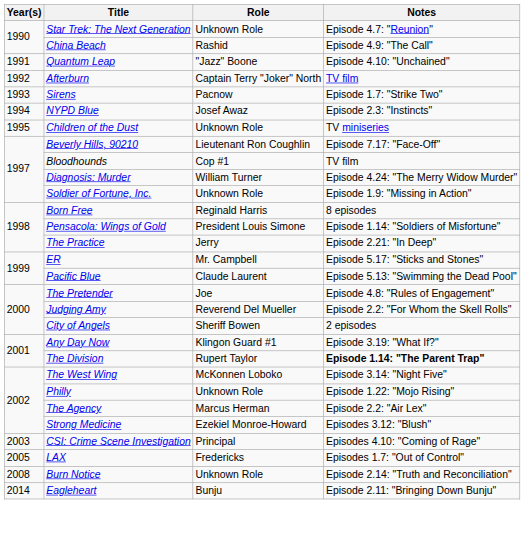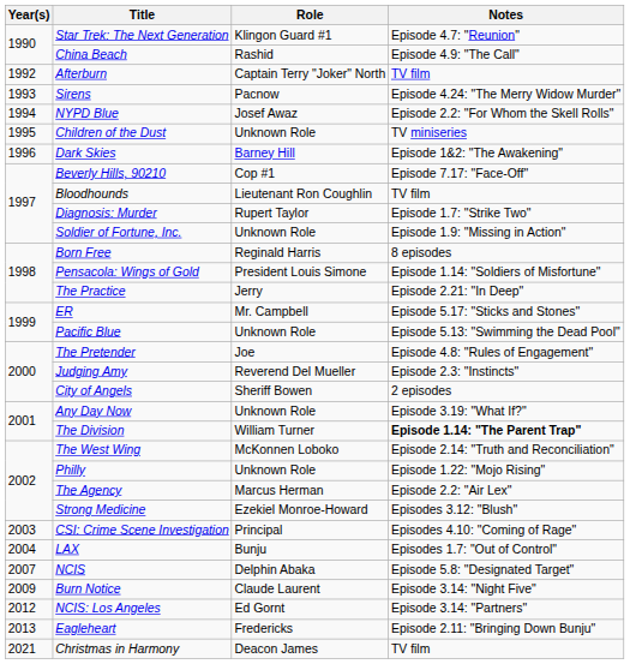 <table class="wikitable sortable">
 <tr>
 <th>Year(s)</th>
 <th>Title</th>
 <th>Role</th>
 <th class="unsortable">Notes</th>
 </tr>
 <tr>
 <td rowspan="2">1990</td>
 <td><em><a href='#'>Star Trek: The Next Generation</a></em></td>
-<td>Unknown Role</td>
+<td>Klingon Guard #1</td>
 <td>Episode 4.7: "<a href='#'>Reunion</a>"</td>
 </tr>
 <tr>
 <td><em><a href='#'>China Beach</a></em></td>
 <td>Rashid</td>
 <td>Episode 4.9: "The Call"</td>
-</tr>
-<tr>
-<td>1991</td>
-<td><em><a href='#'>Quantum Leap</a></em></td>
-<td>"Jazz" Boone</td>
-<td>Episode 4.10: "Unchained"</td>
 </tr>
 <tr>
 <td>1992</td>
 <td><em><a href='#'>Afterburn</a></em></td>
 <td>Captain Terry "Joker" North</td>
 <td><a href='#'>TV film</a></td>
 </tr>
 <tr>
 <td>1993</td>
 <td><em><a href='#'>Sirens</a></em></td>
 <td>Pacnow</td>
-<td>Episode 1.7: "Strike Two"</td>
+<td>Episode 4.24: "The Merry Widow Murder"</td>
 </tr>
 <tr>
 <td>1994</td>
 <td><em><a href='#'>NYPD Blue</a></em></td>
 <td>Josef Awaz</td>
-<td>Episode 2.3: "Instincts"</td>
+<td>Episode 2.2: "For Whom the Skell Rolls"</td>
 </tr>
 <tr>
 <td>1995</td>
 <td><em><a href='#'>Children of the Dust</a></em></td>
 <td>Unknown Role</td>
 <td>TV <a href='#'>miniseries</a></td>
 </tr>
 <tr>
+<td>1996</td>
+<td><em><a href='#'>Dark Skies</a></em></td>
+<td><a href='#'>Barney Hill</a></td>
+<td>Episode 1&2: "The Awakening"</td>
+</tr>
+<tr>
 <td rowspan="4">1997</td>
 <td><em><a href='#'>Beverly Hills, 90210</a></em></td>
-<td>Lieutenant Ron Coughlin</td>
+<td>Cop #1</td>
 <td>Episode 7.17: "Face-Off"</td>
 </tr>
 <tr>
 <td><em>Bloodhounds</em></td>
-<td>Cop #1</td>
+<td>Lieutenant Ron Coughlin</td>
 <td>TV film</td>
 </tr>
 <tr>
 <td><em><a href='#'>Diagnosis: Murder</a></em></td>
-<td>William Turner</td>
-<td>Episode 4.24: "The Merry Widow Murder"</td>
+<td>Rupert Taylor</td>
+<td>Episode 1.7: "Strike Two"</td>
 </tr>
 <tr>
 <td><em><a href='#'>Soldier of Fortune, Inc.</a></em></td>
 <td>Unknown Role</td>
 <td>Episode 1.9: "Missing in Action"</td>
 </tr>
 <tr>
 <td rowspan="3">1998</td>
 <td><em><a href='#'>Born Free</a></em></td>
 <td>Reginald Harris</td>
 <td>8 episodes</td>
 </tr>
 <tr>
 <td><em><a href='#'>Pensacola: Wings of Gold</a></em></td>
 <td>President Louis Simone</td>
 <td>Episode 1.14: "Soldiers of Misfortune"</td>
 </tr>
 <tr>
 <td><em><a href='#'>The Practice</a></em></td>
 <td>Jerry</td>
 <td>Episode 2.21: "In Deep"</td>
 </tr>
 <tr>
 <td rowspan="2">1999</td>
 <td><em><a href='#'>ER</a></em></td>
 <td>Mr. Campbell</td>
 <td>Episode 5.17: "Sticks and Stones"</td>
 </tr>
 <tr>
 <td><em><a href='#'>Pacific Blue</a></em></td>
-<td>Claude Laurent</td>
+<td>Unknown Role</td>
 <td>Episode 5.13: "Swimming the Dead Pool"</td>
 </tr>
 <tr>
 <td rowspan="3">2000</td>
 <td><em><a href='#'>The Pretender</a></em></td>
 <td>Joe</td>
 <td>Episode 4.8: "Rules of Engagement"</td>
 </tr>
 <tr>
 <td><em><a href='#'>Judging Amy</a></em></td>
 <td>Reverend Del Mueller</td>
-<td>Episode 2.2: "For Whom the Skell Rolls"</td>
+<td>Episode 2.3: "Instincts"</td>
 </tr>
 <tr>
 <td><em><a href='#'>City of Angels</a></em></td>
 <td>Sheriff Bowen</td>
 <td>2 episodes</td>
 </tr>
 <tr>
 <td rowspan="2">2001</td>
 <td><em><a href='#'>Any Day Now</a></em></td>
-<td>Klingon Guard #1</td>
+<td>Unknown Role</td>
 <td>Episode 3.19: "What If?"</td>
 </tr>
 <tr>
 <td><em><a href='#'>The Division</a></em></td>
-<td>Rupert Taylor</td>
+<td>William Turner</td>
 <td><strong>Episode 1.14: "The Parent Trap"</strong></td>
 </tr>
 <tr>
 <td rowspan="4">2002</td>
 <td><em><a href='#'>The West Wing</a></em></td>
 <td>McKonnen Loboko</td>
-<td>Episode 3.14: "Night Five"</td>
+<td>Episode 2.14: "Truth and Reconciliation"</td>
 </tr>
 <tr>
 <td><em><a href='#'>Philly</a></em></td>
 <td>Unknown Role</td>
 <td>Episode 1.22: "Mojo Rising"</td>
 </tr>
 <tr>
 <td><em><a href='#'>The Agency</a></em></td>
 <td>Marcus Herman</td>
 <td>Episode 2.2: "Air Lex"</td>
 </tr>
 <tr>
 <td><em><a href='#'>Strong Medicine</a></em></td>
 <td>Ezekiel Monroe-Howard</td>
 <td>Episodes 3.12: "Blush"</td>
 </tr>
 <tr>
 <td>2003</td>
 <td><em><a href='#'>CSI: Crime Scene Investigation</a></em></td>
 <td>Principal</td>
 <td>Episodes 4.10: "Coming of Rage"</td>
 </tr>
 <tr>
-<td>2005</td>
+<td>2004</td>
 <td><em><a href='#'>LAX</a></em></td>
-<td>Fredericks</td>
+<td>Bunju</td>
 <td>Episodes 1.7: "Out of Control"</td>
 </tr>
 <tr>
-<td>2008</td>
-<td><em><a href='#'>Burn Notice</a></em></td>
-<td>Unknown Role</td>
-<td>Episode 2.14: "Truth and Reconciliation"</td>
+<td>2007</td>
+<td><em><a href='#'>NCIS</a></em></td>
+<td>Delphin Abaka</td>
+<td>Episode 5.8: "Designated Target"</td>
 </tr>
 <tr>
-<td>2014</td>
+<td>2009</td>
+<td><em><a href='#'>Burn Notice</a></em></td>
+<td>Claude Laurent</td>
+<td>Episode 3.14: "Night Five"</td>
+</tr>
+<tr>
+<td>2012</td>
+<td><em><a href='#'>NCIS: Los Angeles</a></em></td>
+<td>Ed Gornt</td>
+<td>Episode 3.14: "Partners"</td>
+</tr>
+<tr>
+<td>2013</td>
 <td><em><a href='#'>Eagleheart</a></em></td>
-<td>Bunju</td>
+<td>Fredericks</td>
 <td>Episode 2.11: "Bringing Down Bunju"</td>
 </tr>
+<tr>
+<td>2021</td>
+<td><em>Christmas in Harmony</em></td>
+<td>Deacon James</td>
+<td>TV film</td>
+</tr>
 </table>
